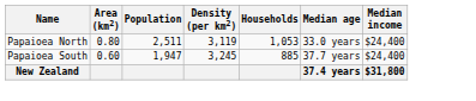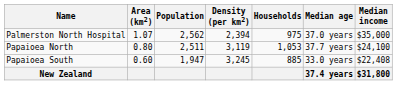 <table class="wikitable">
 <tr>
 <th>Name</th>
 <th>Area<br>(km<sup>2</sup>)</th>
 <th>Population</th>
 <th>Density<br>(per km<sup>2</sup>)</th>
 <th>Households</th>
 <th>Median age</th>
 <th>Median<br>income</th>
 </tr>
 <tr>
+<td>Palmerston North Hospital</td>
+<td style="text-align:right;">1.07</td>
+<td style="text-align:right;">2,562</td>
+<td style="text-align:right;">2,394</td>
+<td style="text-align:right;">975</td>
+<td>37.0 years</td>
+<td>$35,000</td>
+</tr>
+<tr>
 <td>Papaioea North</td>
 <td style="text-align:right;">0.80</td>
 <td style="text-align:right;">2,511</td>
 <td style="text-align:right;">3,119</td>
 <td style="text-align:right;">1,053</td>
-<td>33.0 years</td>
-<td>$24,400</td>
+<td>37.7 years</td>
+<td>$24,100</td>
 </tr>
 <tr>
 <td>Papaioea South</td>
 <td style="text-align:right;">0.60</td>
 <td style="text-align:right;">1,947</td>
 <td style="text-align:right;">3,245</td>
 <td style="text-align:right;">885</td>
-<td>37.7 years</td>
-<td>$24,400</td>
+<td>33.0 years</td>
+<td>$22,408</td>
 </tr>
 <tr>
 <th>New Zealand</th>
 <th></th>
 <th></th>
 <th></th>
 <th></th>
 <th>37.4 years</th>
 <th style="text-align:left;">$31,800</th>
 </tr>
 </table>
